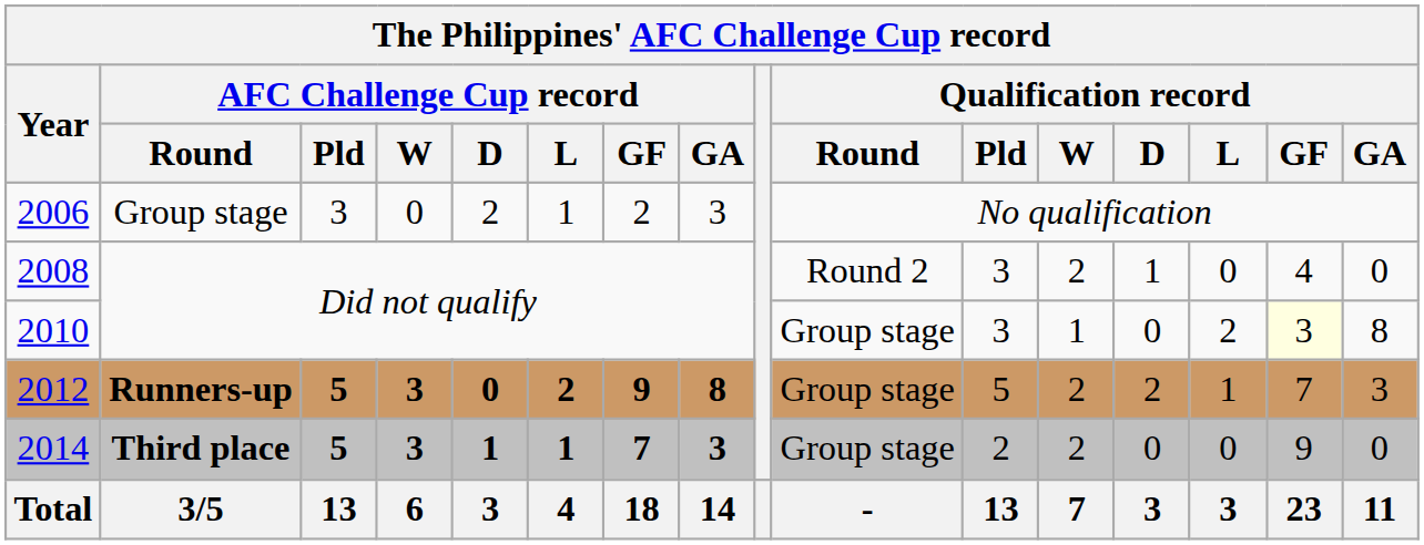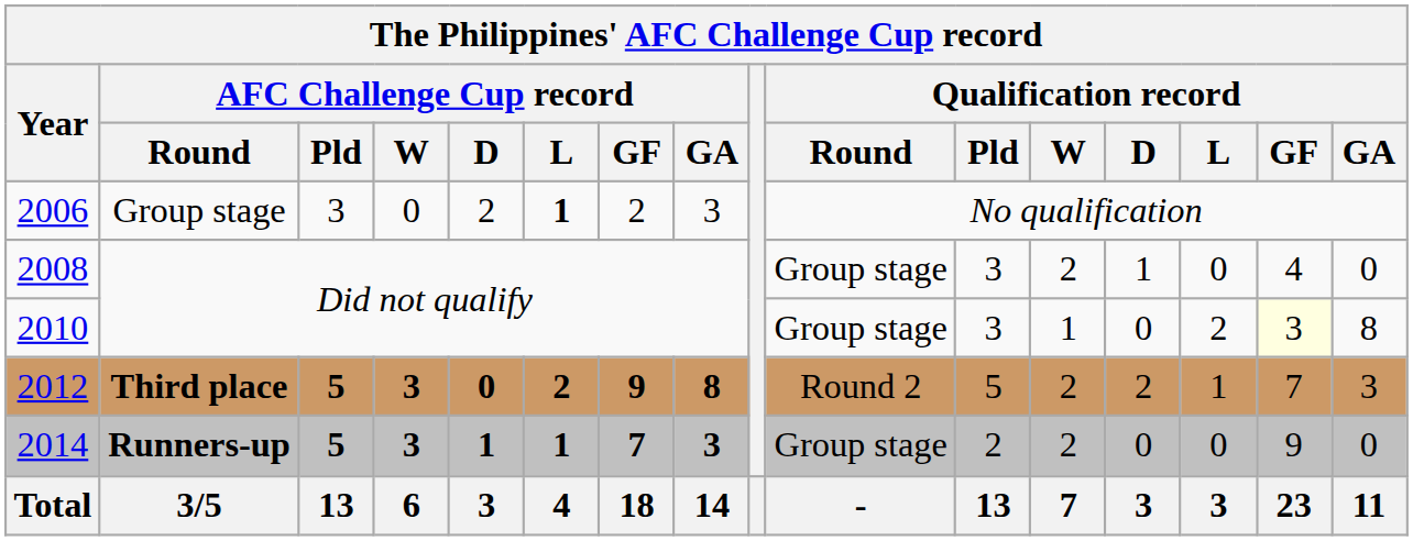 <table class="wikitable collapsible autocollapse" style="text-align: center; font-size:95%">
 <tr>
 <th colspan=16>The Philippines' <a href='#'>AFC Challenge Cup</a> record</th>
 </tr>
 <tr>
 <th rowspan=2>Year</th>
 <th colspan=7><a href='#'>AFC Challenge Cup</a> record</th>
 <th rowspan=7></th>
 <th colspan=7>Qualification record</th>
 </tr>
 <tr>
 <th>Round</th>
 <th width=25>Pld</th>
 <th width=25>W</th>
 <th width=25>D</th>
 <th width=25>L</th>
 <th width=25>GF</th>
 <th width=25>GA</th>
 <th>Round</th>
 <th width=25>Pld</th>
 <th width=25>W</th>
 <th width=25>D</th>
 <th width=25>L</th>
 <th width=25>GF</th>
 <th width=25>GA</th>
 </tr>
 <tr>
 <td> <a href='#'>2006</a></td>
 <td>Group stage</td>
 <td>3</td>
 <td>0</td>
 <td>2</td>
-<td>1</td>
+<td><strong>1</strong></td>
 <td>2</td>
 <td>3</td>
 <td colspan=7><em>No qualification</em></td>
 </tr>
 <tr>
 <td> <a href='#'>2008</a></td>
 <td colspan=7 rowspan=2><em>Did not qualify</em></td>
-<td>Round 2</td>
+<td>Group stage</td>
 <td>3</td>
 <td>2</td>
 <td>1</td>
 <td>0</td>
 <td>4</td>
 <td>0</td>
 </tr>
 <tr>
 <td> <a href='#'>2010</a></td>
 <td>Group stage</td>
 <td>3</td>
 <td>1</td>
 <td>0</td>
 <td>2</td>
 <td style="background: lightyellow;">3</td>
 <td>8</td>
 </tr>
 <tr style="background:#c96;">
 <td> <a href='#'>2012</a></td>
-<td><strong>Runners-up</strong></td>
+<td><strong>Third place</strong></td>
 <td><strong>5</strong></td>
 <td><strong>3</strong></td>
 <td><strong>0</strong></td>
 <td><strong>2</strong></td>
 <td><strong>9</strong></td>
 <td><strong>8</strong></td>
-<td>Group stage</td>
+<td>Round 2</td>
 <td>5</td>
 <td>2</td>
 <td>2</td>
 <td>1</td>
 <td>7</td>
 <td>3</td>
 </tr>
 <tr style="background:silver;">
 <td> <a href='#'>2014</a></td>
-<td><strong>Third place</strong></td>
+<td><strong>Runners-up</strong></td>
 <td><strong>5</strong></td>
 <td><strong>3</strong></td>
 <td><strong>1</strong></td>
 <td><strong>1</strong></td>
 <td><strong>7</strong></td>
 <td><strong>3</strong></td>
 <td>Group stage</td>
 <td>2</td>
 <td>2</td>
 <td>0</td>
 <td>0</td>
 <td>9</td>
 <td>0</td>
 </tr>
 <tr>
 <th><strong>Total</strong></th>
 <th>3/5</th>
 <th>13</th>
 <th>6</th>
 <th>3</th>
 <th>4</th>
 <th>18</th>
 <th>14</th>
 <th></th>
 <th>-</th>
 <th>13</th>
 <th>7</th>
 <th>3</th>
 <th>3</th>
 <th>23</th>
 <th>11</th>
 </tr>
 </table>
